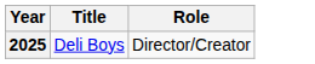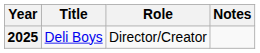 <table class="wikitable plainrowheaders">
 <tr>
 <th scope="col">Year</th>
 <th scope="col">Title</th>
 <th scope="col">Role</th>
+<th scope="col">Notes</th>
 </tr>
 <tr>
 <th scope="row">2025</th>
 <td><a href='#'>Deli Boys</a></td>
 <td>Director/Creator</td>
+<td></td>
 </tr>
 </table>
